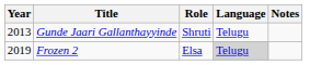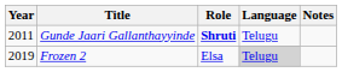 <table class="wikitable sortable">
 <tr>
 <th scope="col">Year</th>
 <th scope="col">Title</th>
 <th scope="col">Role</th>
 <th scope="col">Language</th>
 <th scope="col" class="unsortable">Notes</th>
 </tr>
 <tr>
-<td>2013</td>
+<td>2011</td>
 <td><em><a href='#'>Gunde Jaari Gallanthayyinde</a></em></td>
-<td><a href='#'>Shruti</a></td>
+<td><strong><a href='#'>Shruti</a></strong></td>
 <td><a href='#'>Telugu</a></td>
 <td></td>
 </tr>
 <tr>
 <td rowspan="2">2019</td>
 <td><em><a href='#'>Frozen 2</a></em></td>
 <td><a href='#'>Elsa</a></td>
 <td style="background: lightgrey;"><a href='#'>Telugu</a></td>
 <td></td>
 </tr>
 </table>
